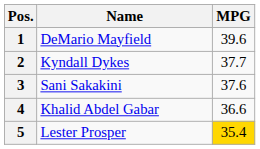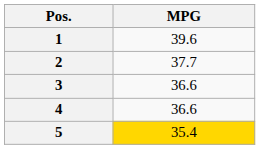 <table class=wikitable style="text-align:center;">
 <tr>
 <th width="13%">Pos.</th>
-<th width="70%">Name</th>
 <th width="17%">MPG</th>
 </tr>
 <tr>
 <th>1</th>
-<td align=left> <a href='#'>DeMario Mayfield</a></td>
 <td>39.6</td>
 </tr>
 <tr>
 <th>2</th>
-<td align=left> <a href='#'>Kyndall Dykes</a></td>
 <td>37.7</td>
 </tr>
 <tr>
 <th>3</th>
-<td align=left> <a href='#'>Sani Sakakini</a></td>
-<td>37.6</td>
+<td>36.6</td>
 </tr>
 <tr>
 <th>4</th>
-<td align=left> <a href='#'>Khalid Abdel Gabar</a></td>
 <td>36.6</td>
 </tr>
 <tr>
 <th>5</th>
-<td align=left> <a href='#'>Lester Prosper</a></td>
 <td style="background: gold;">35.4</td>
 </tr>
 </table>
